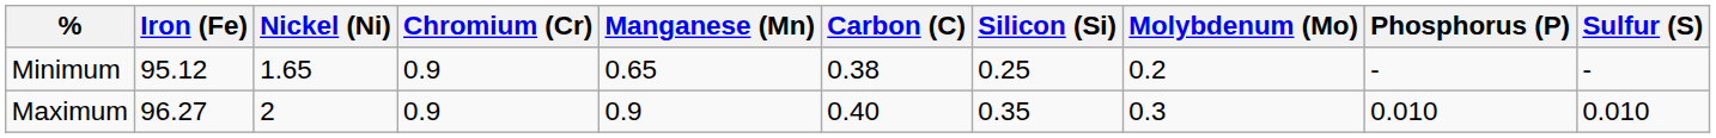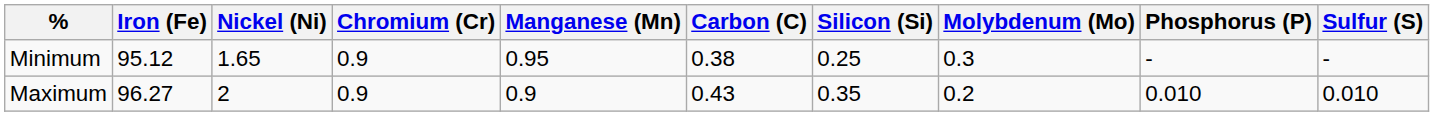 <table class="wikitable">
 <tr>
 <th>%</th>
 <th><a href='#'>Iron</a> (Fe)</th>
 <th><a href='#'>Nickel</a> (Ni)</th>
 <th><a href='#'>Chromium</a> (Cr)</th>
 <th><a href='#'>Manganese</a> (Mn)</th>
 <th><a href='#'>Carbon</a> (C)</th>
 <th><a href='#'>Silicon</a> (Si)</th>
 <th><a href='#'>Molybdenum</a> (Mo)</th>
 <th>Phosphorus (P)</th>
 <th><a href='#'>Sulfur</a> (S)</th>
 </tr>
 <tr>
 <td>Minimum</td>
 <td>95.12</td>
 <td>1.65</td>
 <td>0.9</td>
-<td>0.65</td>
+<td>0.95</td>
 <td>0.38</td>
 <td>0.25</td>
-<td>0.2</td>
+<td>0.3</td>
 <td>-</td>
 <td>-</td>
 </tr>
 <tr>
 <td>Maximum</td>
 <td>96.27</td>
 <td>2</td>
 <td>0.9</td>
 <td>0.9</td>
-<td>0.40</td>
+<td>0.43</td>
 <td>0.35</td>
-<td>0.3</td>
+<td>0.2</td>
 <td>0.010</td>
 <td>0.010</td>
 </tr>
 </table>
